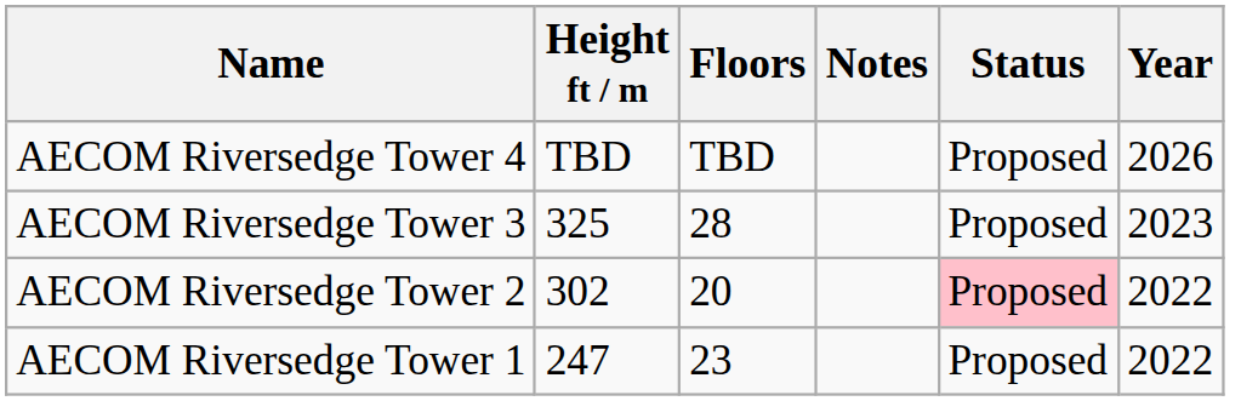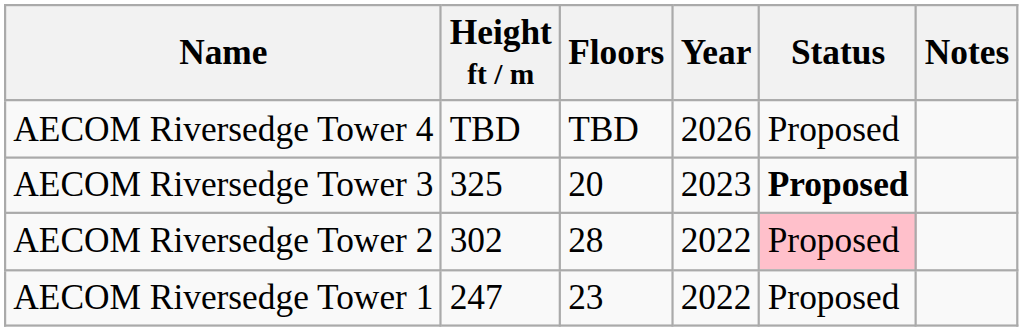 <table class="wikitable sortable">
 <tr>
 <th>Name</th>
 <th>Height<br><small>ft / m</small></th>
 <th>Floors</th>
+<th>Year</th>
+<th>Status</th>
 <th class="unsortable">Notes</th>
-<th>Status</th>
-<th>Year</th>
 </tr>
 <tr>
 <td>AECOM Riversedge Tower 4</td>
 <td>TBD</td>
 <td>TBD</td>
+<td>2026</td>
+<td>Proposed</td>
 <td></td>
-<td>Proposed</td>
-<td>2026</td>
 </tr>
 <tr>
 <td>AECOM Riversedge Tower 3</td>
 <td>325</td>
-<td>28</td>
+<td>20</td>
+<td>2023</td>
+<td><strong>Proposed</strong></td>
 <td></td>
-<td>Proposed</td>
-<td>2023</td>
 </tr>
 <tr>
 <td>AECOM Riversedge Tower 2</td>
 <td>302</td>
-<td>20</td>
+<td>28</td>
+<td>2022</td>
+<td style="background: pink;">Proposed</td>
 <td></td>
-<td style="background: pink;">Proposed</td>
-<td>2022</td>
 </tr>
 <tr>
 <td>AECOM Riversedge Tower 1</td>
 <td>247</td>
 <td>23</td>
+<td>2022</td>
+<td>Proposed</td>
 <td></td>
-<td>Proposed</td>
-<td>2022</td>
 </tr>
 </table>
